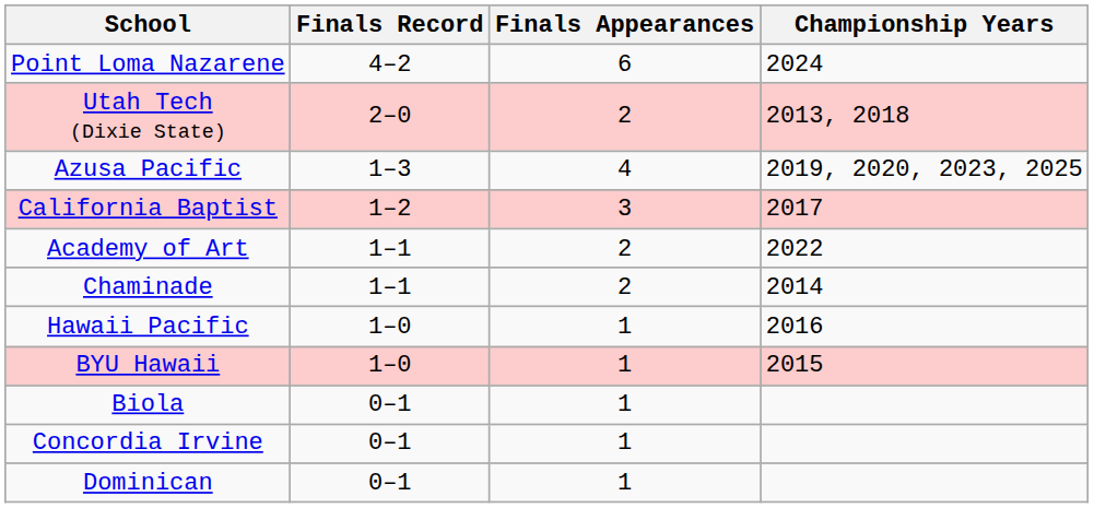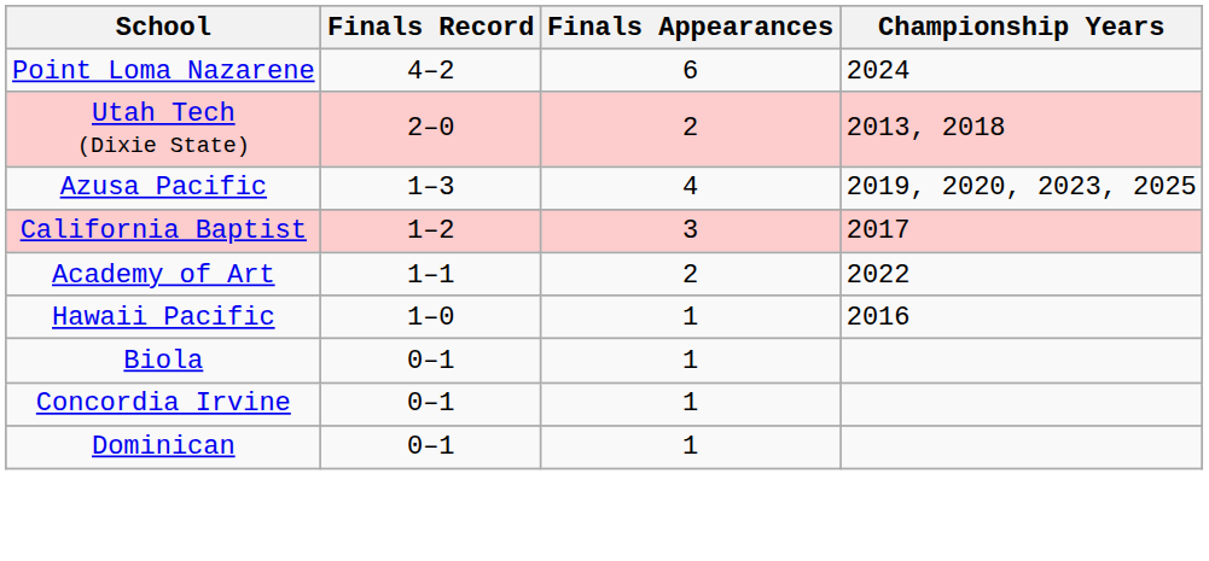 <table class="wikitable sortable" style="text-align:center;">
 <tr>
 <th>School</th>
 <th>Finals Record</th>
 <th>Finals Appearances</th>
 <th class=unsortable>Championship Years</th>
 </tr>
 <tr>
 <td><a href='#'>Point Loma Nazarene</a></td>
 <td>4–2</td>
 <td>6</td>
 <td align=left>2024</td>
 </tr>
 <tr bgcolor=#fdcccc>
 <td><a href='#'>Utah Tech</a><br><small>(Dixie State)</small></td>
 <td>2–0</td>
 <td>2</td>
 <td align=left>2013, 2018</td>
 </tr>
 <tr>
 <td><a href='#'>Azusa Pacific</a></td>
 <td>1–3</td>
 <td>4</td>
 <td align=left>2019, 2020, 2023, 2025</td>
 </tr>
 <tr bgcolor=#fdcccc>
 <td><a href='#'>California Baptist</a></td>
 <td>1–2</td>
 <td>3</td>
 <td align=left>2017</td>
 </tr>
 <tr>
 <td><a href='#'>Academy of Art</a></td>
 <td>1–1</td>
 <td>2</td>
 <td align=left>2022</td>
 </tr>
 <tr>
-<td><a href='#'>Chaminade</a></td>
-<td>1–1</td>
-<td>2</td>
-<td align=left>2014</td>
-</tr>
-<tr>
 <td><a href='#'>Hawaii Pacific</a></td>
 <td>1–0</td>
 <td>1</td>
 <td align=left>2016</td>
-</tr>
-<tr bgcolor=#fdcccc>
-<td><a href='#'>BYU Hawaii</a></td>
-<td>1–0</td>
-<td>1</td>
-<td align=left>2015</td>
 </tr>
 <tr>
 <td><a href='#'>Biola</a></td>
 <td>0–1</td>
 <td>1</td>
 <td align=left></td>
 </tr>
 <tr>
 <td><a href='#'>Concordia Irvine</a></td>
 <td>0–1</td>
 <td>1</td>
 <td align=left></td>
 </tr>
 <tr>
 <td><a href='#'>Dominican</a></td>
 <td>0–1</td>
 <td>1</td>
 <td align=left></td>
 </tr>
 </table>
